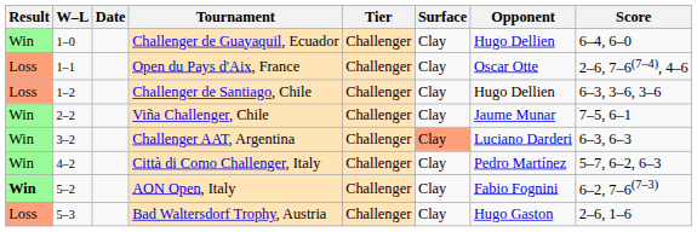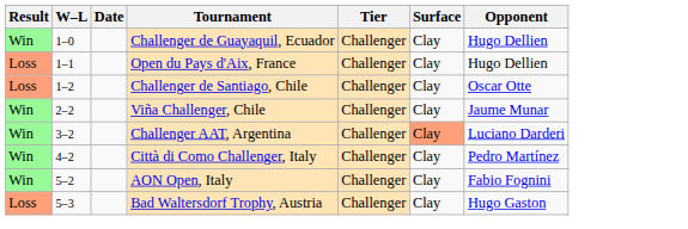 <table class="sortable wikitable">
 <tr>
 <th>Result</th>
 <th class="unsortable">W–L</th>
 <th>Date</th>
 <th>Tournament</th>
 <th>Tier</th>
 <th>Surface</th>
 <th>Opponent</th>
-<th class="unsortable">Score</th>
 </tr>
 <tr>
 <td bgcolor=98fb98>Win</td>
 <td><small>1–0</small></td>
 <td><a href='#'></a></td>
 <td style="background:moccasin;"><a href='#'>Challenger de Guayaquil</a>, Ecuador</td>
 <td style="background:moccasin;">Challenger</td>
 <td>Clay</td>
 <td> <a href='#'>Hugo Dellien</a></td>
-<td>6–4, 6–0</td>
 </tr>
 <tr>
 <td bgcolor=ffa07a>Loss</td>
 <td><small>1–1</small></td>
 <td><a href='#'></a></td>
 <td style="background:moccasin;"><a href='#'>Open du Pays d'Aix</a>, France</td>
 <td style="background:moccasin;">Challenger</td>
 <td>Clay</td>
-<td> <a href='#'>Oscar Otte</a></td>
-<td>2–6, 7–6<sup>(7–4)</sup>, 4–6</td>
+<td> Hugo Dellien</td>
 </tr>
 <tr>
 <td bgcolor=ffa07a>Loss</td>
 <td><small>1–2</small></td>
 <td><a href='#'></a></td>
 <td style="background:moccasin;"><a href='#'>Challenger de Santiago</a>, Chile</td>
 <td style="background:moccasin;">Challenger</td>
 <td>Clay</td>
-<td> Hugo Dellien</td>
-<td>6–3, 3–6, 3–6</td>
+<td> <a href='#'>Oscar Otte</a></td>
 </tr>
 <tr>
 <td bgcolor=98fb98>Win</td>
 <td><small>2–2</small></td>
 <td><a href='#'></a></td>
 <td style="background:moccasin;"><a href='#'>Viña Challenger</a>, Chile</td>
 <td style="background:moccasin;">Challenger</td>
 <td>Clay</td>
 <td> <a href='#'>Jaume Munar</a></td>
-<td>7–5, 6–1</td>
 </tr>
 <tr>
 <td bgcolor=98fb98>Win</td>
 <td><small>3–2</small></td>
 <td><a href='#'></a></td>
 <td style="background:moccasin;"><a href='#'>Challenger AAT</a>, Argentina</td>
 <td style="background:moccasin;">Challenger</td>
 <td style="background: lightsalmon;">Clay</td>
 <td> <a href='#'>Luciano Darderi</a></td>
-<td>6–3, 6–3</td>
 </tr>
 <tr>
 <td bgcolor=98fb98>Win</td>
 <td><small>4–2</small></td>
 <td><a href='#'></a></td>
 <td style="background:moccasin;"><a href='#'>Città di Como Challenger</a>, Italy</td>
 <td style="background:moccasin;">Challenger</td>
 <td>Clay</td>
 <td> <a href='#'>Pedro Martínez</a></td>
-<td>5–7, 6–2, 6–3</td>
 </tr>
 <tr>
-<td bgcolor=98fb98><strong>Win</strong></td>
+<td bgcolor=98fb98>Win</td>
 <td><small>5–2</small></td>
 <td><a href='#'></a></td>
 <td style="background:moccasin;"><a href='#'>AON Open</a>, Italy</td>
 <td style="background:moccasin;">Challenger</td>
 <td>Clay</td>
 <td> <a href='#'>Fabio Fognini</a></td>
-<td>6–2, 7–6<sup>(7–3)</sup></td>
 </tr>
 <tr>
 <td bgcolor=ffa07a>Loss</td>
 <td><small>5–3</small></td>
 <td><a href='#'></a></td>
 <td style="background:moccasin;"><a href='#'>Bad Waltersdorf Trophy</a>, Austria</td>
 <td style="background:moccasin;">Challenger</td>
 <td>Clay</td>
 <td> <a href='#'>Hugo Gaston</a></td>
-<td>2–6, 1–6</td>
 </tr>
 </table>
